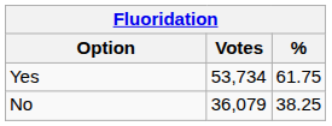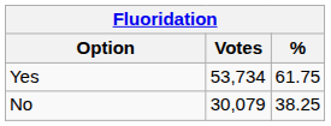 <table class="wikitable">
 <tr>
 <th colspan="3"><a href='#'>Fluoridation</a></th>
 </tr>
 <tr>
 <th style="width: 170px">Option</th>
 <th style="width: 50px">Votes</th>
 <th style="width: 40px">%</th>
 </tr>
 <tr>
 <td>Yes</td>
 <td>53,734</td>
 <td>61.75</td>
 </tr>
 <tr>
 <td>No</td>
-<td>36,079</td>
+<td>30,079</td>
 <td>38.25</td>
 </tr>
 </table>
